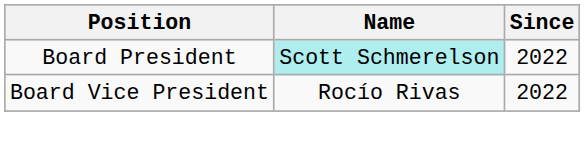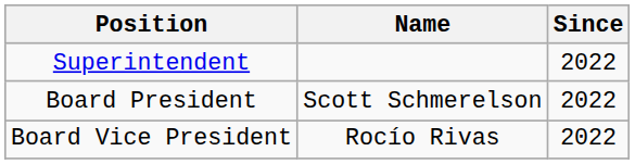 <table class="wikitable plainrowheaders" style="text-align:center;font-size:100%">
 <tr>
 <th scope="col">Position</th>
 <th scope="col">Name</th>
 <th scope="col">Since</th>
 </tr>
 <tr>
+<td><a href='#'>Superintendent</a></td>
+<td></td>
+<td>2022</td>
+</tr>
+<tr>
 <td>Board President</td>
-<td style="background: paleturquoise;">Scott Schmerelson</td>
+<td>Scott Schmerelson</td>
 <td>2022</td>
 </tr>
 <tr>
 <td>Board Vice President</td>
 <td>Rocío Rivas</td>
 <td>2022</td>
 </tr>
 </table>
